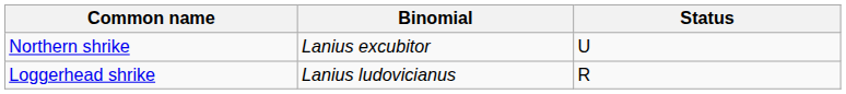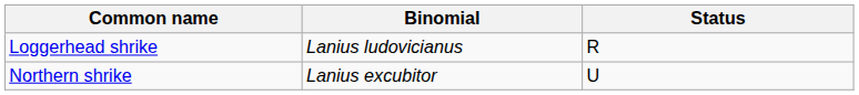 <table width=60% class="wikitable">
 <tr>
 <th width=35%>Common name</th>
 <th width=33%>Binomial</th>
 <th width=32%>Status</th>
 </tr>
 <tr>
+<td><a href='#'>Loggerhead shrike</a></td>
+<td><em>Lanius ludovicianus</em></td>
+<td>R</td>
+</tr>
+<tr>
 <td><a href='#'>Northern shrike</a></td>
 <td><em>Lanius excubitor</em></td>
 <td>U</td>
 </tr>
-<tr>
-<td><a href='#'>Loggerhead shrike</a></td>
-<td><em>Lanius ludovicianus</em></td>
-<td>R</td>
-</tr>
 </table>
